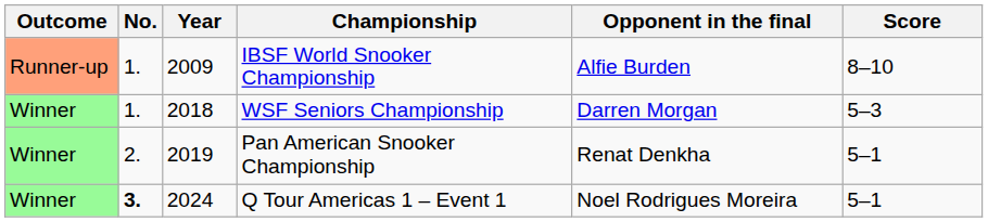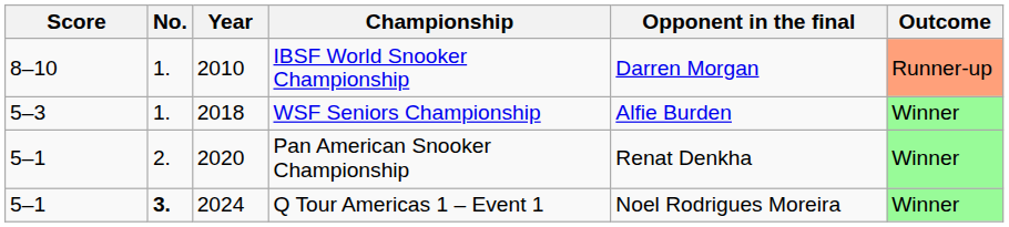 <table class="sortable wikitable">
 <tr>
-<th width="80">Outcome</th>
+<th width="100">Score</th>
 <th width="20">No.</th>
 <th width="50">Year</th>
 <th width="250">Championship</th>
 <th width="200">Opponent in the final</th>
-<th width="100">Score</th>
+<th width="80">Outcome</th>
 </tr>
 <tr>
+<td>8–10</td>
+<td>1.</td>
+<td>2010</td>
+<td><a href='#'>IBSF World Snooker Championship</a></td>
+<td> <a href='#'>Darren Morgan</a></td>
 <td style="background:#ffa07a;">Runner-up</td>
-<td>1.</td>
-<td>2009</td>
-<td><a href='#'>IBSF World Snooker Championship</a></td>
-<td> <a href='#'>Alfie Burden</a></td>
-<td>8–10</td>
 </tr>
 <tr>
-<td style="background:#98FB98">Winner</td>
+<td>5–3</td>
 <td>1.</td>
 <td>2018</td>
 <td><a href='#'>WSF Seniors Championship</a></td>
-<td> <a href='#'>Darren Morgan</a></td>
-<td>5–3</td>
+<td> <a href='#'>Alfie Burden</a></td>
+<td style="background:#98FB98">Winner</td>
 </tr>
 <tr>
-<td style="background:#98FB98">Winner</td>
+<td>5–1</td>
 <td>2.</td>
-<td>2019</td>
+<td>2020</td>
 <td>Pan American Snooker Championship</td>
 <td> Renat Denkha</td>
-<td>5–1</td>
+<td style="background:#98FB98">Winner</td>
 </tr>
 <tr>
-<td style="background:#98FB98">Winner</td>
+<td>5–1</td>
 <td><strong>3.</strong></td>
 <td>2024</td>
 <td>Q Tour Americas 1 – Event 1</td>
 <td> Noel Rodrigues Moreira</td>
-<td>5–1</td>
+<td style="background:#98FB98">Winner</td>
 </tr>
 </table>
